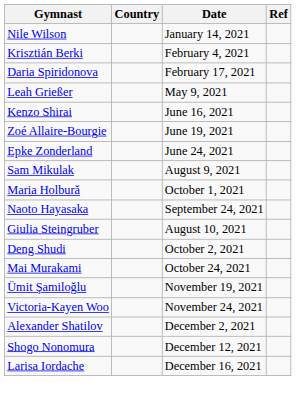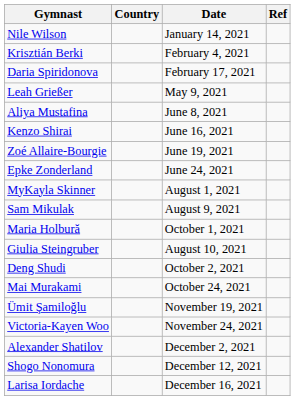 <table class="wikitable">
 <tr>
 <th>Gymnast</th>
 <th>Country</th>
 <th>Date</th>
 <th>Ref</th>
 </tr>
 <tr>
 <td><a href='#'>Nile Wilson</a></td>
 <td></td>
 <td>January 14, 2021</td>
 <td></td>
 </tr>
 <tr>
 <td><a href='#'>Krisztián Berki</a></td>
 <td></td>
 <td>February 4, 2021</td>
 <td></td>
 </tr>
 <tr>
 <td><a href='#'>Daria Spiridonova</a></td>
 <td></td>
 <td>February 17, 2021</td>
 <td></td>
 </tr>
 <tr>
 <td><a href='#'>Leah Grießer</a></td>
 <td></td>
 <td>May 9, 2021</td>
 <td></td>
 </tr>
 <tr>
+<td><a href='#'>Aliya Mustafina</a></td>
+<td></td>
+<td>June 8, 2021</td>
+<td></td>
+</tr>
+<tr>
 <td><a href='#'>Kenzo Shirai</a></td>
 <td></td>
 <td>June 16, 2021</td>
 <td></td>
 </tr>
 <tr>
 <td><a href='#'>Zoé Allaire-Bourgie</a></td>
 <td></td>
 <td>June 19, 2021</td>
 <td></td>
 </tr>
 <tr>
 <td><a href='#'>Epke Zonderland</a></td>
 <td></td>
 <td>June 24, 2021</td>
 <td></td>
 </tr>
 <tr>
+<td><a href='#'>MyKayla Skinner</a></td>
+<td></td>
+<td>August 1, 2021</td>
+<td></td>
+</tr>
+<tr>
 <td><a href='#'>Sam Mikulak</a></td>
 <td></td>
 <td>August 9, 2021</td>
 <td></td>
 </tr>
 <tr>
 <td><a href='#'>Maria Holbură</a></td>
 <td></td>
 <td>October 1, 2021</td>
-<td></td>
-</tr>
-<tr>
-<td><a href='#'>Naoto Hayasaka</a></td>
-<td></td>
-<td>September 24, 2021</td>
 <td></td>
 </tr>
 <tr>
 <td><a href='#'>Giulia Steingruber</a></td>
 <td></td>
 <td>August 10, 2021</td>
 <td></td>
 </tr>
 <tr>
 <td><a href='#'>Deng Shudi</a></td>
 <td></td>
 <td>October 2, 2021</td>
 <td></td>
 </tr>
 <tr>
 <td><a href='#'>Mai Murakami</a></td>
 <td></td>
 <td>October 24, 2021</td>
 <td></td>
 </tr>
 <tr>
 <td><a href='#'>Ümit Şamiloğlu</a></td>
 <td></td>
 <td>November 19, 2021</td>
 <td></td>
 </tr>
 <tr>
 <td><a href='#'>Victoria-Kayen Woo</a></td>
 <td></td>
 <td>November 24, 2021</td>
 <td></td>
 </tr>
 <tr>
 <td><a href='#'>Alexander Shatilov</a></td>
 <td></td>
 <td>December 2, 2021</td>
 <td></td>
 </tr>
 <tr>
 <td><a href='#'>Shogo Nonomura</a></td>
 <td></td>
 <td>December 12, 2021</td>
 <td></td>
 </tr>
 <tr>
 <td><a href='#'>Larisa Iordache</a></td>
 <td></td>
 <td>December 16, 2021</td>
 <td></td>
 </tr>
 </table>
